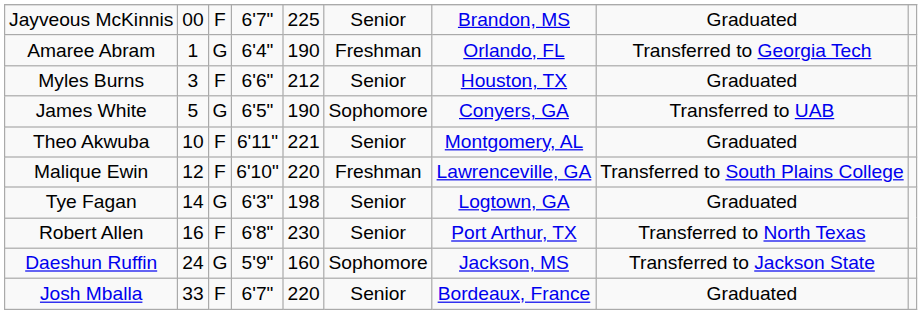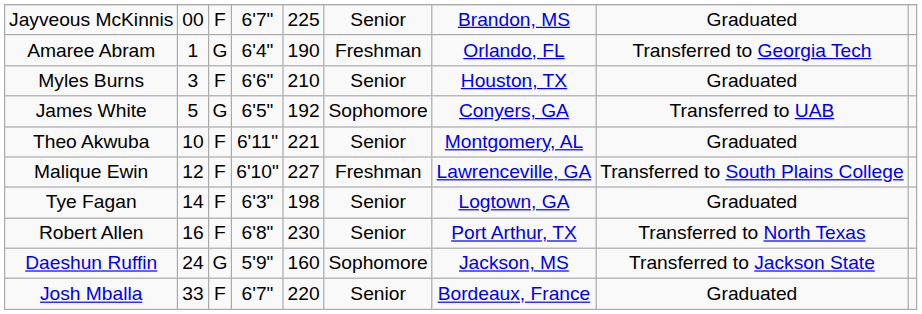 <table class="wikitable sortable" style="text-align: center">
 <tr align=center>
 </tr>
 <tr>
 <td>Jayveous McKinnis</td>
 <td>00</td>
 <td>F</td>
 <td>6'7"</td>
 <td>225</td>
 <td>Senior</td>
 <td><a href='#'>Brandon, MS</a></td>
 <td>Graduated</td>
 <td></td>
 </tr>
 <tr>
 <td>Amaree Abram</td>
 <td>1</td>
 <td>G</td>
 <td>6'4"</td>
 <td>190</td>
 <td>Freshman</td>
 <td><a href='#'>Orlando, FL</a></td>
 <td>Transferred to <a href='#'>Georgia Tech</a></td>
 <td></td>
 </tr>
 <tr>
 <td>Myles Burns</td>
 <td>3</td>
 <td>F</td>
 <td>6'6"</td>
-<td>212</td>
+<td>210</td>
 <td>Senior</td>
 <td><a href='#'>Houston, TX</a></td>
 <td>Graduated</td>
 </tr>
 <tr>
 <td>James White</td>
 <td>5</td>
 <td>G</td>
 <td>6'5"</td>
-<td>190</td>
+<td>192</td>
 <td>Sophomore</td>
 <td><a href='#'>Conyers, GA</a></td>
 <td>Transferred to <a href='#'>UAB</a></td>
 <td></td>
 </tr>
 <tr>
 <td>Theo Akwuba</td>
 <td>10</td>
 <td>F</td>
 <td>6'11"</td>
 <td>221</td>
 <td>Senior</td>
 <td><a href='#'>Montgomery, AL</a></td>
 <td>Graduated</td>
 </tr>
 <tr>
 <td>Malique Ewin</td>
 <td>12</td>
 <td>F</td>
 <td>6'10"</td>
-<td>220</td>
+<td>227</td>
 <td>Freshman</td>
 <td><a href='#'>Lawrenceville, GA</a></td>
 <td>Transferred to <a href='#'>South Plains College</a></td>
 <td></td>
 </tr>
 <tr>
 <td>Tye Fagan</td>
 <td>14</td>
-<td>G</td>
+<td>F</td>
 <td>6'3"</td>
 <td>198</td>
 <td>Senior</td>
 <td><a href='#'>Logtown, GA</a></td>
 <td>Graduated</td>
 </tr>
 <tr>
 <td>Robert Allen</td>
 <td>16</td>
 <td>F</td>
 <td>6'8"</td>
 <td>230</td>
 <td>Senior</td>
 <td><a href='#'>Port Arthur, TX</a></td>
 <td>Transferred to <a href='#'>North Texas</a></td>
 </tr>
 <tr>
 <td><a href='#'>Daeshun Ruffin</a></td>
 <td>24</td>
 <td>G</td>
 <td>5'9"</td>
 <td>160</td>
 <td>Sophomore</td>
 <td><a href='#'>Jackson, MS</a></td>
 <td>Transferred to <a href='#'>Jackson State</a></td>
 <td></td>
 </tr>
 <tr>
 <td><a href='#'>Josh Mballa</a></td>
 <td>33</td>
 <td>F</td>
 <td>6'7"</td>
 <td>220</td>
 <td>Senior</td>
 <td><a href='#'>Bordeaux, France</a></td>
 <td>Graduated</td>
 </tr>
 </table>
